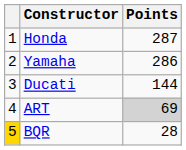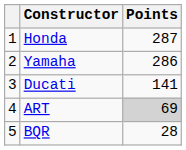 <table class="wikitable" style="font-size: 95%;">
 <tr>
 <th></th>
 <th>Constructor</th>
 <th>Points</th>
 </tr>
 <tr>
 <td align=center>1</td>
 <td> <a href='#'>Honda</a></td>
 <td align=right>287</td>
 </tr>
 <tr>
 <td align=center>2</td>
 <td> <a href='#'>Yamaha</a></td>
 <td align=right>286</td>
 </tr>
 <tr>
 <td align=center>3</td>
 <td> <a href='#'>Ducati</a></td>
-<td align=right>144</td>
+<td align=right>141</td>
 </tr>
 <tr>
 <td align=center>4</td>
 <td> <a href='#'>ART</a></td>
 <td align=right style="background: lightgrey;">69</td>
 </tr>
 <tr>
-<td align=center style="background: gold;">5</td>
+<td align=center>5</td>
 <td> <a href='#'>BQR</a></td>
 <td align=right>28</td>
 </tr>
 </table>
